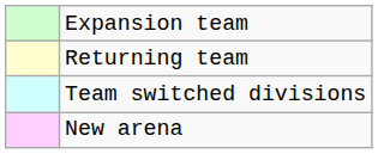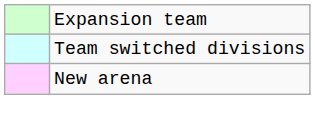 <table class="wikitable">
 <tr>
 <td style="background:#CFFFCF; width:2em"></td>
 <td>Expansion team</td>
-</tr>
-<tr>
-<td style="background:#FFFFCF; width:2em"></td>
-<td>Returning team</td>
 </tr>
 <tr>
 <td style="background:#CFFFFF; width:2em"></td>
 <td>Team switched divisions</td>
 </tr>
 <tr>
 <td style="background:#FFCFFF; width:2em"></td>
 <td>New arena</td>
 </tr>
 </table>
